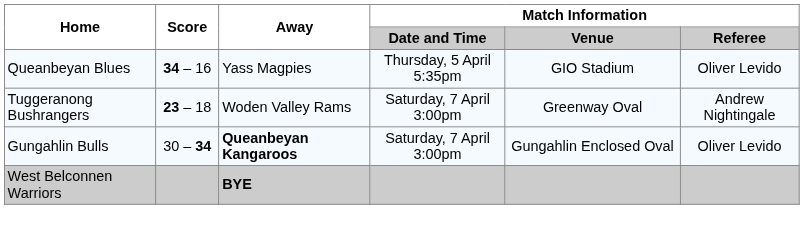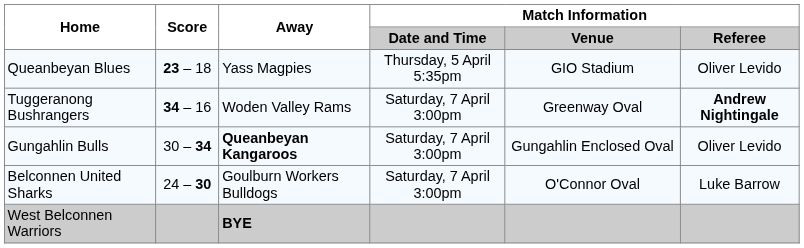 <table border="1" cellpadding="3" cellspacing="0" width="100%" style="border-collapse:collapse;  text-align:center;">
 <tr>
 <th rowspan="2" width="19%">Home</th>
 <th rowspan="2" width="8%">Score</th>
 <th rowspan="2" width="19%">Away</th>
 <th colspan="3">Match Information</th>
 </tr>
 <tr bgcolor="#CCCCCC">
 <th width="17%">Date and Time</th>
 <th width="22%">Venue</th>
 <th width="50%">Referee</th>
 </tr>
 <tr style="text-align:center; background:#f5faff;">
 <td align="left"> Queanbeyan Blues</td>
-<td><strong>34</strong> – 16</td>
+<td><strong>23</strong> – 18</td>
 <td align="left"> Yass Magpies</td>
 <td>Thursday, 5 April 5:35pm</td>
 <td>GIO Stadium</td>
 <td>Oliver Levido</td>
 </tr>
 <tr style="text-align:center; background:#f5faff;">
 <td align="left"> Tuggeranong Bushrangers</td>
-<td><strong>23</strong> – 18</td>
+<td><strong>34</strong> – 16</td>
 <td align="left"> Woden Valley Rams</td>
 <td>Saturday, 7 April 3:00pm</td>
 <td>Greenway Oval</td>
-<td>Andrew Nightingale</td>
+<td><strong>Andrew Nightingale</strong></td>
 </tr>
 <tr style="text-align:center; background:#f5faff;">
 <td align="left"> Gungahlin Bulls</td>
 <td>30 – <strong>34</strong></td>
 <td align="left"><strong> Queanbeyan Kangaroos</strong></td>
 <td>Saturday, 7 April 3:00pm</td>
 <td>Gungahlin Enclosed Oval</td>
 <td>Oliver Levido</td>
+</tr>
+<tr style="text-align:center; background:#f5faff;">
+<td align="left"> Belconnen United Sharks</td>
+<td>24 – <strong>30</strong></td>
+<td align="left"><strong></strong> Goulburn Workers Bulldogs</td>
+<td>Saturday, 7 April 3:00pm</td>
+<td>O'Connor Oval</td>
+<td>Luke Barrow</td>
 </tr>
 <tr style="text-align:center; background:#CCCCCC;">
 <td align="left"> West Belconnen Warriors</td>
 <td></td>
 <td align="left"><strong>BYE</strong></td>
 <td></td>
 <td></td>
 <td></td>
 </tr>
 </table>
